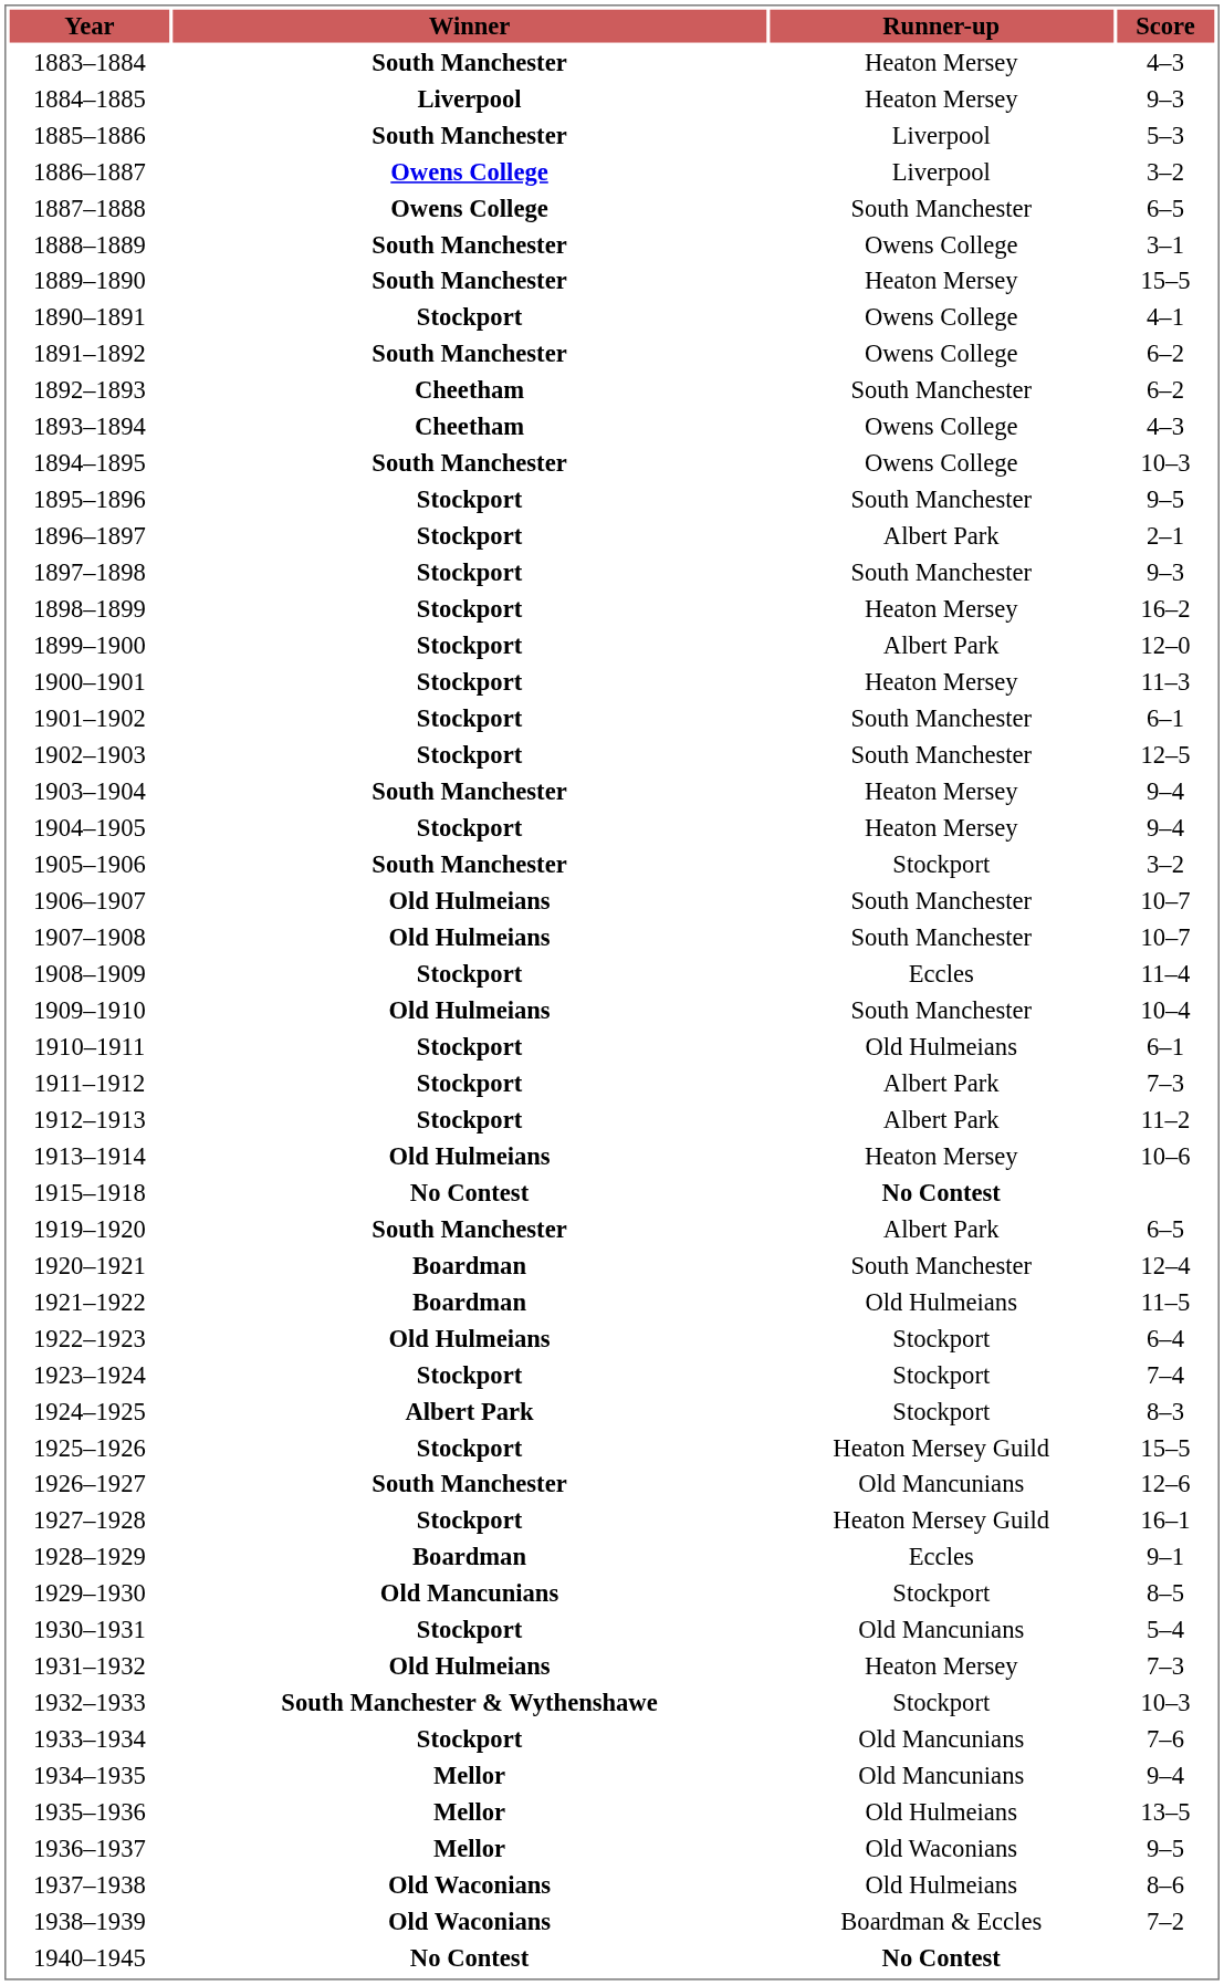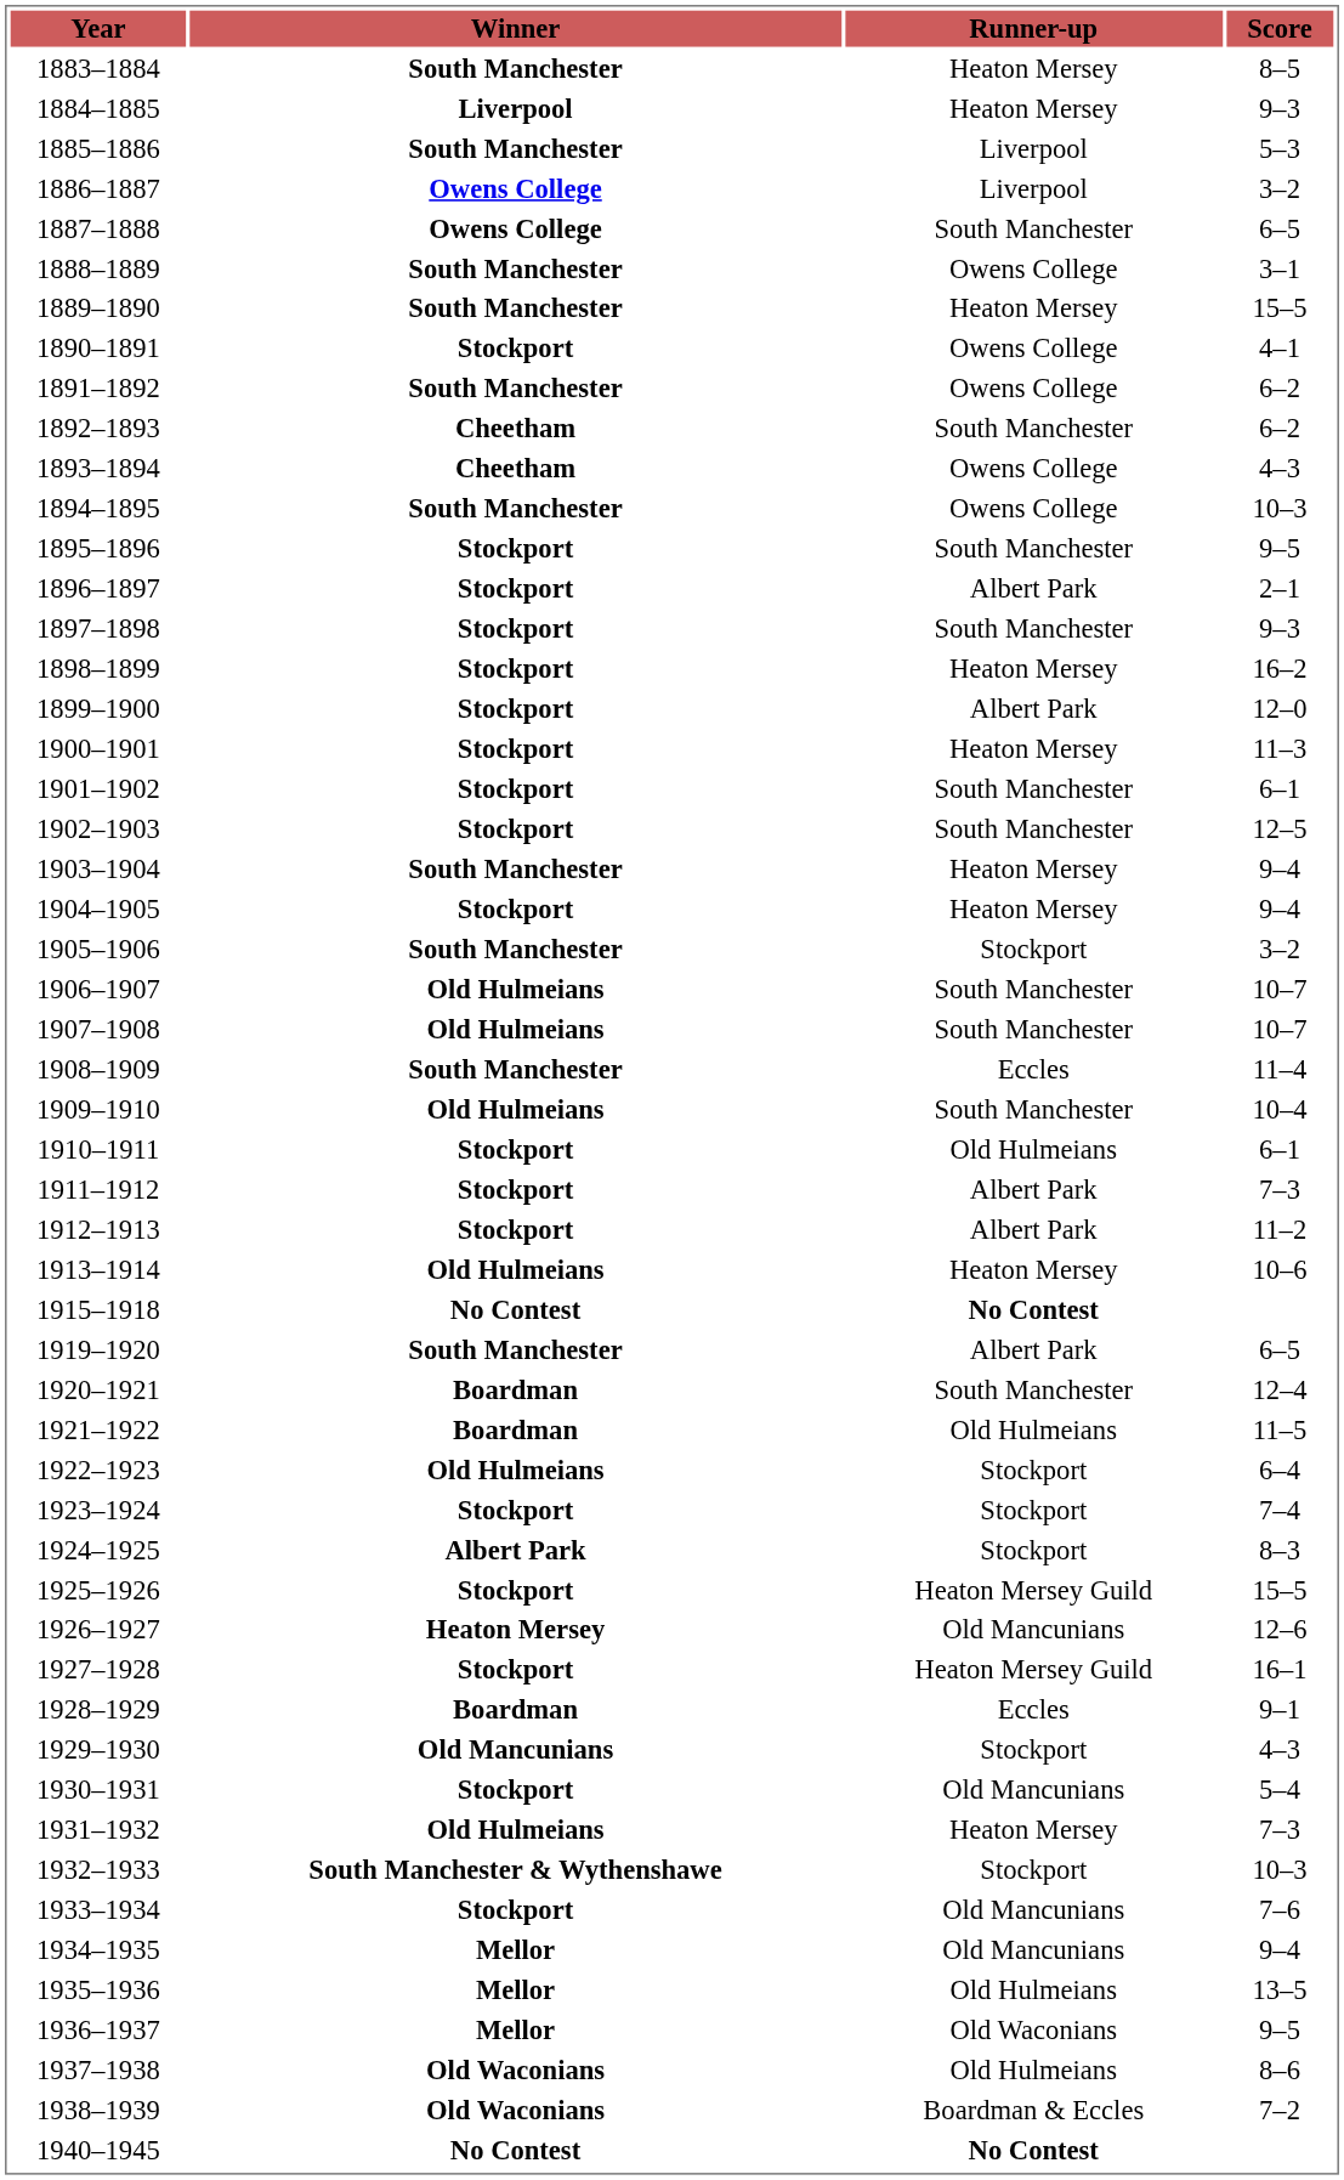 <table cellpadding="1" width="700px" style="font-size: 90%; border: 1px solid gray;">
 <tr align="center">
 <th style="background: #CD5C5C;" width="90"><strong>Year</strong></th>
 <th style="background: #CD5C5C;"><strong>Winner</strong></th>
 <th style="background: #CD5C5C;"><strong>Runner-up</strong></th>
 <th style="background: #CD5C5C;"><strong>Score</strong></th>
 </tr>
 <tr align="center">
 <td>1883–1884</td>
 <td><strong>South Manchester</strong></td>
 <td>Heaton Mersey</td>
-<td>4–3</td>
+<td>8–5</td>
 </tr>
 <tr align="center">
 <td>1884–1885</td>
 <td><strong>Liverpool</strong></td>
 <td>Heaton Mersey</td>
 <td>9–3</td>
 </tr>
 <tr align="center">
 <td>1885–1886</td>
 <td><strong>South Manchester</strong></td>
 <td>Liverpool</td>
 <td>5–3</td>
 </tr>
 <tr align="center">
 <td>1886–1887</td>
 <td><strong><a href='#'>Owens College</a></strong></td>
 <td>Liverpool</td>
 <td>3–2</td>
 </tr>
 <tr align="center">
 <td>1887–1888</td>
 <td><strong>Owens College</strong></td>
 <td>South Manchester</td>
 <td>6–5</td>
 </tr>
 <tr align="center">
 <td>1888–1889</td>
 <td><strong>South Manchester</strong></td>
 <td>Owens College</td>
 <td>3–1</td>
 </tr>
 <tr align="center">
 <td>1889–1890</td>
 <td><strong>South Manchester</strong></td>
 <td>Heaton Mersey</td>
 <td>15–5</td>
 </tr>
 <tr align="center">
 <td>1890–1891</td>
 <td><strong>Stockport</strong></td>
 <td>Owens College</td>
 <td>4–1</td>
 </tr>
 <tr align="center">
 <td>1891–1892</td>
 <td><strong>South Manchester</strong></td>
 <td>Owens College</td>
 <td>6–2</td>
 </tr>
 <tr align="center">
 <td>1892–1893</td>
 <td><strong>Cheetham</strong></td>
 <td>South Manchester</td>
 <td>6–2</td>
 </tr>
 <tr align="center">
 <td>1893–1894</td>
 <td><strong>Cheetham</strong></td>
 <td>Owens College</td>
 <td>4–3</td>
 </tr>
 <tr align="center">
 <td>1894–1895</td>
 <td><strong>South Manchester</strong></td>
 <td>Owens College</td>
 <td>10–3</td>
 </tr>
 <tr align="center">
 <td>1895–1896</td>
 <td><strong>Stockport</strong></td>
 <td>South Manchester</td>
 <td>9–5</td>
 </tr>
 <tr align="center">
 <td>1896–1897</td>
 <td><strong>Stockport</strong></td>
 <td>Albert Park</td>
 <td>2–1</td>
 </tr>
 <tr align="center">
 <td>1897–1898</td>
 <td><strong>Stockport</strong></td>
 <td>South Manchester</td>
 <td>9–3</td>
 </tr>
 <tr align="center">
 <td>1898–1899</td>
 <td><strong>Stockport</strong></td>
 <td>Heaton Mersey</td>
 <td>16–2</td>
 </tr>
 <tr align="center">
 <td>1899–1900</td>
 <td><strong>Stockport</strong></td>
 <td>Albert Park</td>
 <td>12–0</td>
 </tr>
 <tr align="center">
 <td>1900–1901</td>
 <td><strong>Stockport</strong></td>
 <td>Heaton Mersey</td>
 <td>11–3</td>
 </tr>
 <tr align="center">
 <td>1901–1902</td>
 <td><strong>Stockport</strong></td>
 <td>South Manchester</td>
 <td>6–1</td>
 </tr>
 <tr align="center">
 <td>1902–1903</td>
 <td><strong>Stockport</strong></td>
 <td>South Manchester</td>
 <td>12–5</td>
 </tr>
 <tr align="center">
 <td>1903–1904</td>
 <td><strong>South Manchester</strong></td>
 <td>Heaton Mersey</td>
 <td>9–4</td>
 </tr>
 <tr align="center">
 <td>1904–1905</td>
 <td><strong>Stockport</strong></td>
 <td>Heaton Mersey</td>
 <td>9–4</td>
 </tr>
 <tr align="center">
 <td>1905–1906</td>
 <td><strong>South Manchester</strong></td>
 <td>Stockport</td>
 <td>3–2</td>
 </tr>
 <tr align="center">
 <td>1906–1907</td>
 <td><strong>Old Hulmeians</strong></td>
 <td>South Manchester</td>
 <td>10–7</td>
 </tr>
 <tr align="center">
 <td>1907–1908</td>
 <td><strong>Old Hulmeians</strong></td>
 <td>South Manchester</td>
 <td>10–7</td>
 </tr>
 <tr align="center">
 <td>1908–1909</td>
-<td><strong>Stockport</strong></td>
+<td><strong>South Manchester</strong></td>
 <td>Eccles</td>
 <td>11–4</td>
 </tr>
 <tr align="center">
 <td>1909–1910</td>
 <td><strong>Old Hulmeians</strong></td>
 <td>South Manchester</td>
 <td>10–4</td>
 </tr>
 <tr align="center">
 <td>1910–1911</td>
 <td><strong>Stockport</strong></td>
 <td>Old Hulmeians</td>
 <td>6–1</td>
 </tr>
 <tr align="center">
 <td>1911–1912</td>
 <td><strong>Stockport</strong></td>
 <td>Albert Park</td>
 <td>7–3</td>
 </tr>
 <tr align="center">
 <td>1912–1913</td>
 <td><strong>Stockport</strong></td>
 <td>Albert Park</td>
 <td>11–2</td>
 </tr>
 <tr align="center">
 <td>1913–1914</td>
 <td><strong>Old Hulmeians</strong></td>
 <td>Heaton Mersey</td>
 <td>10–6</td>
 </tr>
 <tr align="center">
 <td>1915–1918</td>
 <td><strong>No Contest</strong></td>
 <td><strong>No Contest</strong></td>
 <td></td>
 </tr>
 <tr align="center">
 <td>1919–1920</td>
 <td><strong>South Manchester</strong></td>
 <td>Albert Park</td>
 <td>6–5</td>
 </tr>
 <tr align="center">
 <td>1920–1921</td>
 <td><strong>Boardman</strong></td>
 <td>South Manchester</td>
 <td>12–4</td>
 </tr>
 <tr align="center">
 <td>1921–1922</td>
 <td><strong>Boardman</strong></td>
 <td>Old Hulmeians</td>
 <td>11–5</td>
 </tr>
 <tr align="center">
 <td>1922–1923</td>
 <td><strong>Old Hulmeians</strong></td>
 <td>Stockport</td>
 <td>6–4</td>
 </tr>
 <tr align="center">
 <td>1923–1924</td>
 <td><strong>Stockport</strong></td>
 <td>Stockport</td>
 <td>7–4</td>
 </tr>
 <tr align="center">
 <td>1924–1925</td>
 <td><strong>Albert Park</strong></td>
 <td>Stockport</td>
 <td>8–3</td>
 </tr>
 <tr align="center">
 <td>1925–1926</td>
 <td><strong>Stockport</strong></td>
 <td>Heaton Mersey Guild</td>
 <td>15–5</td>
 </tr>
 <tr align="center">
 <td>1926–1927</td>
-<td><strong>South Manchester</strong></td>
+<td><strong>Heaton Mersey</strong></td>
 <td>Old Mancunians</td>
 <td>12–6</td>
 </tr>
 <tr align="center">
 <td>1927–1928</td>
 <td><strong>Stockport</strong></td>
 <td>Heaton Mersey Guild</td>
 <td>16–1</td>
 </tr>
 <tr align="center">
 <td>1928–1929</td>
 <td><strong>Boardman</strong></td>
 <td>Eccles</td>
 <td>9–1</td>
 </tr>
 <tr align="center">
 <td>1929–1930</td>
 <td><strong>Old Mancunians</strong></td>
 <td>Stockport</td>
-<td>8–5</td>
+<td>4–3</td>
 </tr>
 <tr align="center">
 <td>1930–1931</td>
 <td><strong>Stockport</strong></td>
 <td>Old Mancunians</td>
 <td>5–4</td>
 </tr>
 <tr align="center">
 <td>1931–1932</td>
 <td><strong>Old Hulmeians</strong></td>
 <td>Heaton Mersey</td>
 <td>7–3</td>
 </tr>
 <tr align="center">
 <td>1932–1933</td>
 <td><strong>South Manchester & Wythenshawe</strong></td>
 <td>Stockport</td>
 <td>10–3</td>
 </tr>
 <tr align="center">
 <td>1933–1934</td>
 <td><strong>Stockport</strong></td>
 <td>Old Mancunians</td>
 <td>7–6</td>
 </tr>
 <tr align="center">
 <td>1934–1935</td>
 <td><strong>Mellor</strong></td>
 <td>Old Mancunians</td>
 <td>9–4</td>
 </tr>
 <tr align="center">
 <td>1935–1936</td>
 <td><strong>Mellor</strong></td>
 <td>Old Hulmeians</td>
 <td>13–5</td>
 </tr>
 <tr align="center">
 <td>1936–1937</td>
 <td><strong>Mellor</strong></td>
 <td>Old Waconians</td>
 <td>9–5</td>
 </tr>
 <tr align="center">
 <td>1937–1938</td>
 <td><strong>Old Waconians</strong></td>
 <td>Old Hulmeians</td>
 <td>8–6</td>
 </tr>
 <tr align="center">
 <td>1938–1939</td>
 <td><strong>Old Waconians</strong></td>
 <td>Boardman & Eccles</td>
 <td>7–2</td>
 </tr>
 <tr align="center">
 <td>1940–1945</td>
 <td><strong>No Contest</strong></td>
 <td><strong>No Contest</strong></td>
 <td></td>
 </tr>
 </table>
